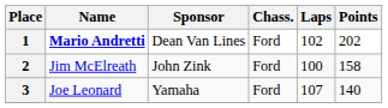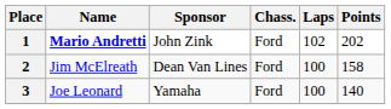 <table class="wikitable" style="font-size:85%">
 <tr>
 <th>Place</th>
 <th>Name</th>
 <th>Sponsor</th>
 <th>Chass.</th>
 <th>Laps</th>
 <th>Points</th>
 </tr>
 <tr style="background:#FFFFFF;">
 <th>1</th>
 <td><strong> <a href='#'>Mario Andretti</a></strong></td>
-<td>Dean Van Lines</td>
+<td>John Zink</td>
 <td>Ford</td>
 <td>102</td>
 <td>202</td>
 </tr>
 <tr>
 <th>2</th>
 <td> <a href='#'>Jim McElreath</a></td>
-<td>John Zink</td>
+<td>Dean Van Lines</td>
 <td>Ford</td>
 <td>100</td>
 <td>158</td>
 </tr>
 <tr>
 <th>3</th>
 <td> <a href='#'>Joe Leonard</a></td>
 <td>Yamaha</td>
 <td>Ford</td>
-<td>107</td>
+<td>100</td>
 <td>140</td>
 </tr>
 <tr>
 </tr>
 </table>
